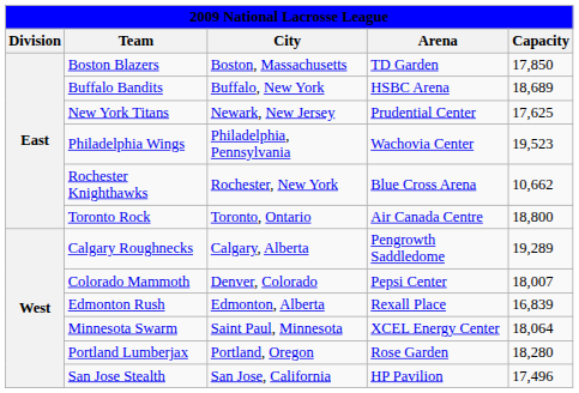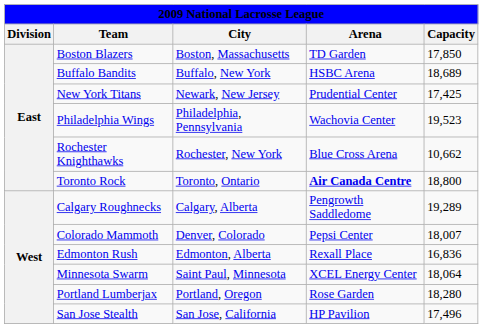 <table class="wikitable" style="width:auto">
 <tr>
 <td bgcolor="#0000FF" align="center" colspan="6"><strong><span>2009 National Lacrosse League</span></strong></td>
 </tr>
 <tr>
 <th>Division</th>
 <th>Team</th>
 <th>City</th>
 <th>Arena</th>
 <th>Capacity</th>
 </tr>
 <tr>
 <th rowspan="6">East</th>
 <td><a href='#'>Boston Blazers</a></td>
 <td><a href='#'>Boston</a>, <a href='#'>Massachusetts</a></td>
 <td><a href='#'>TD Garden</a></td>
 <td>17,850</td>
 </tr>
 <tr>
 <td><a href='#'>Buffalo Bandits</a></td>
 <td><a href='#'>Buffalo</a>, <a href='#'>New York</a></td>
 <td><a href='#'>HSBC Arena</a></td>
 <td>18,689</td>
 </tr>
 <tr>
 <td><a href='#'>New York Titans</a></td>
 <td><a href='#'>Newark</a>, <a href='#'>New Jersey</a></td>
 <td><a href='#'>Prudential Center</a></td>
-<td>17,625</td>
+<td>17,425</td>
 </tr>
 <tr>
 <td><a href='#'>Philadelphia Wings</a></td>
 <td><a href='#'>Philadelphia</a>, <a href='#'>Pennsylvania</a></td>
 <td><a href='#'>Wachovia Center</a></td>
 <td>19,523</td>
 </tr>
 <tr>
 <td><a href='#'>Rochester Knighthawks</a></td>
 <td><a href='#'>Rochester</a>, <a href='#'>New York</a></td>
 <td><a href='#'>Blue Cross Arena</a></td>
 <td>10,662</td>
 </tr>
 <tr>
 <td><a href='#'>Toronto Rock</a></td>
 <td><a href='#'>Toronto</a>, <a href='#'>Ontario</a></td>
-<td><a href='#'>Air Canada Centre</a></td>
+<td><strong><a href='#'>Air Canada Centre</a></strong></td>
 <td>18,800</td>
 </tr>
 <tr>
 <th rowspan="6">West</th>
 <td><a href='#'>Calgary Roughnecks</a></td>
 <td><a href='#'>Calgary</a>, <a href='#'>Alberta</a></td>
 <td><a href='#'>Pengrowth Saddledome</a></td>
 <td>19,289</td>
 </tr>
 <tr>
 <td><a href='#'>Colorado Mammoth</a></td>
 <td><a href='#'>Denver</a>, <a href='#'>Colorado</a></td>
 <td><a href='#'>Pepsi Center</a></td>
 <td>18,007</td>
 </tr>
 <tr>
 <td><a href='#'>Edmonton Rush</a></td>
 <td><a href='#'>Edmonton</a>, <a href='#'>Alberta</a></td>
 <td><a href='#'>Rexall Place</a></td>
-<td>16,839</td>
+<td>16,836</td>
 </tr>
 <tr>
 <td><a href='#'>Minnesota Swarm</a></td>
 <td><a href='#'>Saint Paul</a>, <a href='#'>Minnesota</a></td>
 <td><a href='#'>XCEL Energy Center</a></td>
 <td>18,064</td>
 </tr>
 <tr>
 <td><a href='#'>Portland Lumberjax</a></td>
 <td><a href='#'>Portland</a>, <a href='#'>Oregon</a></td>
 <td><a href='#'>Rose Garden</a></td>
 <td>18,280</td>
 </tr>
 <tr>
 <td><a href='#'>San Jose Stealth</a></td>
 <td><a href='#'>San Jose</a>, <a href='#'>California</a></td>
 <td><a href='#'>HP Pavilion</a></td>
 <td>17,496</td>
 </tr>
 </table>
